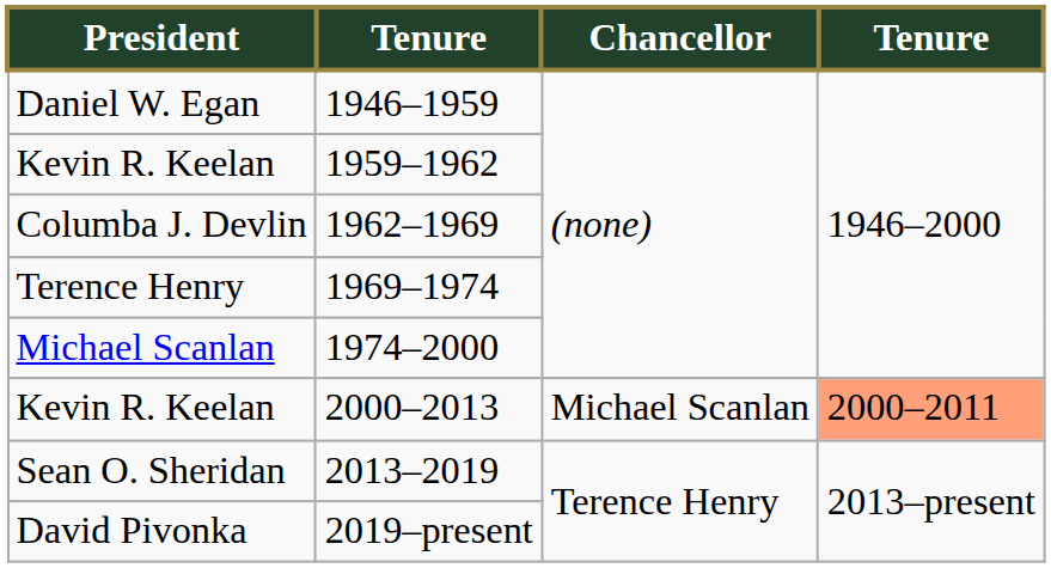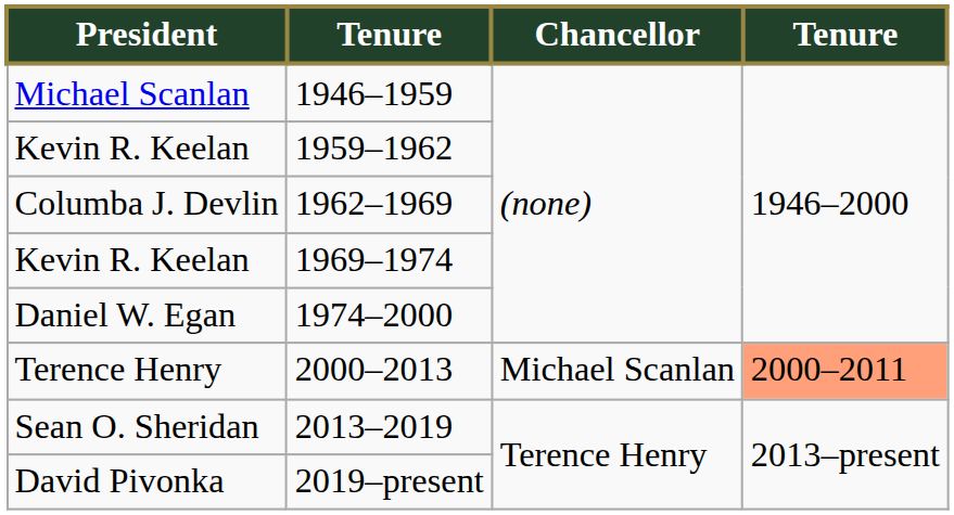 <table class="wikitable">
 <tr>
 <th style = "background:#21412A; color:white; border:2px solid #998643">President</th>
 <th style = "background:#21412A; color:white; border:2px solid #998643">Tenure</th>
 <th style = "background:#21412A; color:white; border:2px solid #998643">Chancellor</th>
 <th style = "background:#21412A; color:white; border:2px solid #998643">Tenure</th>
 </tr>
 <tr>
-<td>Daniel W. Egan</td>
+<td><a href='#'>Michael Scanlan</a></td>
 <td>1946–1959</td>
 <td rowspan="5"><em>(none)</em></td>
 <td rowspan="5">1946–2000</td>
 </tr>
 <tr>
 <td>Kevin R. Keelan</td>
 <td>1959–1962</td>
 </tr>
 <tr>
 <td>Columba J. Devlin</td>
 <td>1962–1969</td>
 </tr>
 <tr>
-<td>Terence Henry</td>
+<td>Kevin R. Keelan</td>
 <td>1969–1974</td>
 </tr>
 <tr>
-<td><a href='#'>Michael Scanlan</a></td>
+<td>Daniel W. Egan</td>
 <td>1974–2000</td>
 </tr>
 <tr>
-<td>Kevin R. Keelan</td>
+<td>Terence Henry</td>
 <td>2000–2013</td>
 <td>Michael Scanlan</td>
 <td style="background: lightsalmon;">2000–2011</td>
 </tr>
 <tr>
 <td>Sean O. Sheridan</td>
 <td>2013–2019</td>
 <td rowspan="2">Terence Henry</td>
 <td rowspan="2">2013–present</td>
 </tr>
 <tr>
 <td>David Pivonka</td>
 <td>2019–present</td>
 </tr>
 </table>
